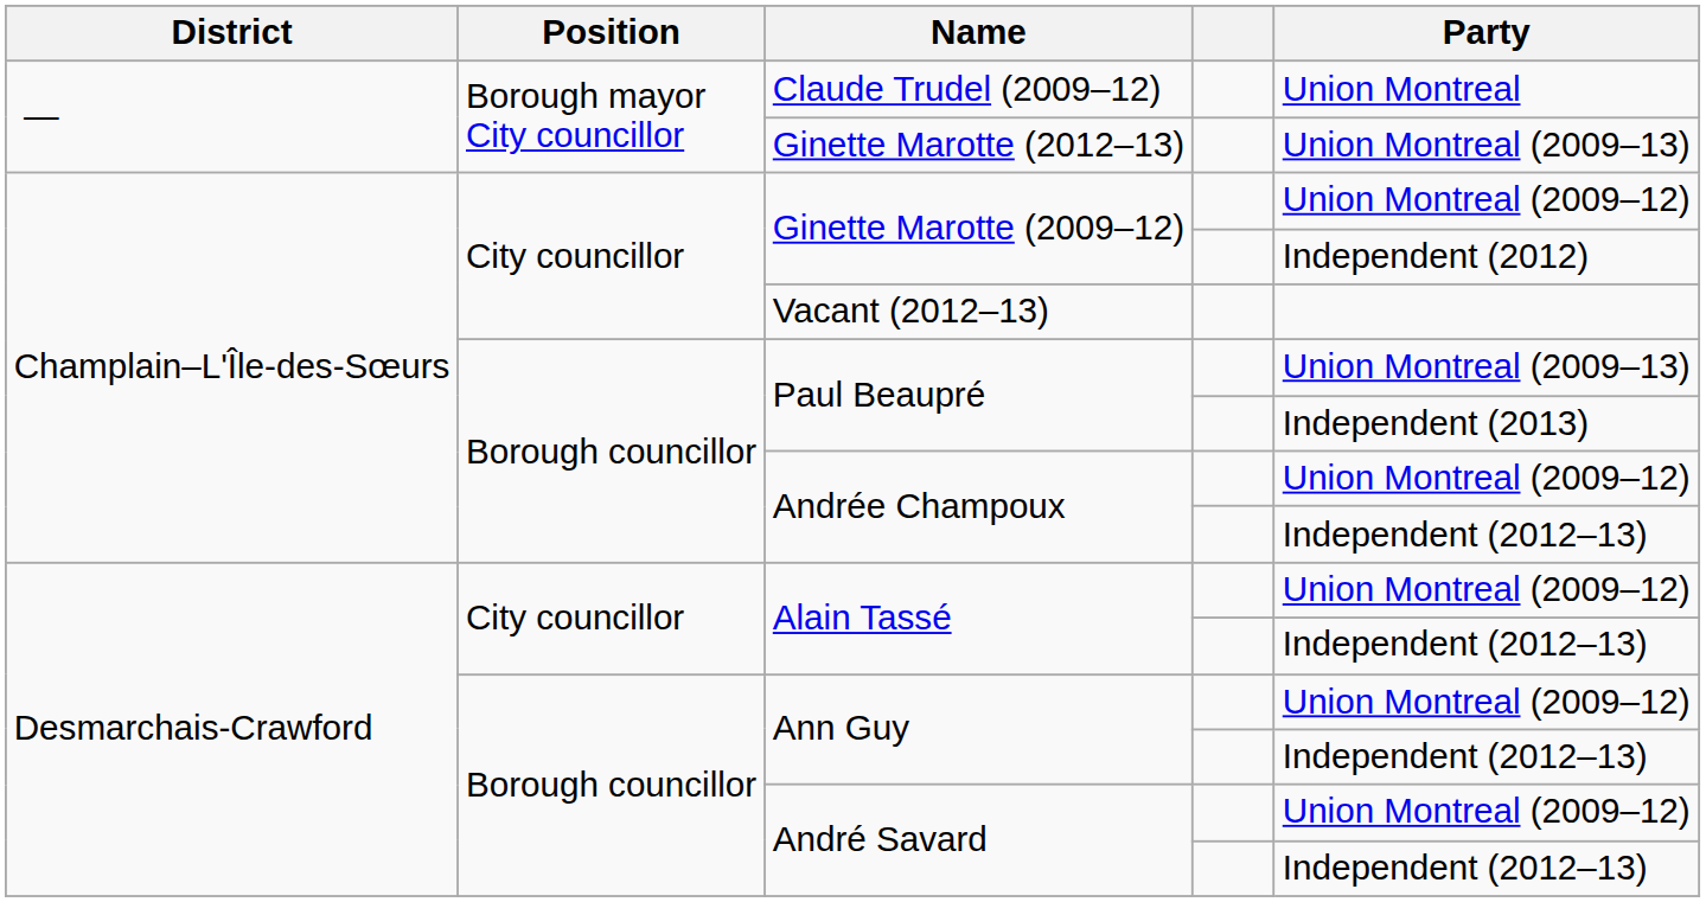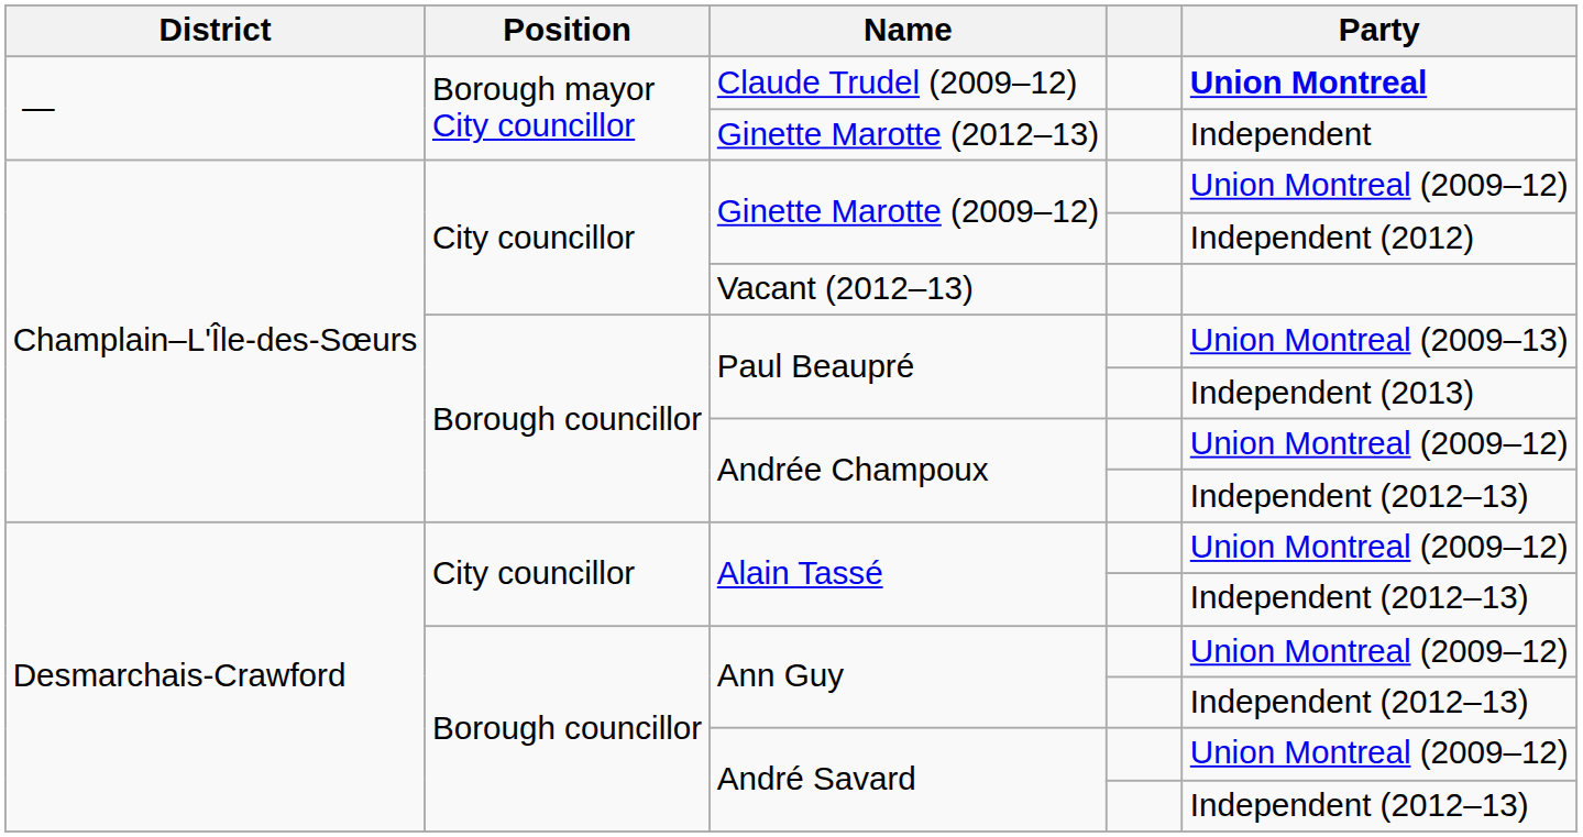 <table class="wikitable" border="1">
 <tr>
 <th>District</th>
 <th>Position</th>
 <th>Name</th>
 <th width="30px"> </th>
 <th>Party</th>
 </tr>
 <tr>
 <td rowspan="2"> —</td>
 <td rowspan="2">Borough mayor<br><a href='#'>City councillor</a></td>
 <td rowspan="1"><a href='#'>Claude Trudel</a> (2009–12)</td>
 <td rowspan="1" > </td>
-<td rowspan="1"><a href='#'>Union Montreal</a></td>
+<td rowspan="1"><strong><a href='#'>Union Montreal</a></strong></td>
 </tr>
 <tr>
 <td rowspan="1"><a href='#'>Ginette Marotte</a> (2012–13)</td>
 <td rowspan="1" > </td>
-<td rowspan=1><a href='#'>Union Montreal</a> (2009–13)</td>
+<td rowspan="1">Independent</td>
 </tr>
 <tr>
 <td rowspan=7>Champlain–L'Île-des-Sœurs</td>
 <td rowspan=3>City councillor</td>
 <td rowspan=2><a href='#'>Ginette Marotte</a> (2009–12)</td>
 <td rowspan=1 > </td>
 <td rowspan=1><a href='#'>Union Montreal</a> (2009–12)</td>
 </tr>
 <tr>
 <td rowspan="1" > </td>
 <td rowspan="1">Independent (2012)</td>
 </tr>
 <tr>
 <td rowspan="1">Vacant (2012–13)</td>
 <td rowspan="1"> </td>
 <td rowspan="1"></td>
 </tr>
 <tr>
 <td rowspan=4>Borough councillor</td>
 <td rowspan=2>Paul Beaupré</td>
 <td rowspan=1 > </td>
 <td rowspan=1><a href='#'>Union Montreal</a> (2009–13)</td>
 </tr>
 <tr>
 <td rowspan=1 > </td>
 <td rowspan=1>Independent (2013)</td>
 </tr>
 <tr>
 <td rowspan=2>Andrée Champoux</td>
 <td rowspan=1 > </td>
 <td rowspan=1><a href='#'>Union Montreal</a> (2009–12)</td>
 </tr>
 <tr>
 <td rowspan=1 > </td>
 <td rowspan=1>Independent (2012–13)</td>
 </tr>
 <tr>
 <td rowspan=6>Desmarchais-Crawford</td>
 <td rowspan=2>City councillor</td>
 <td rowspan=2><a href='#'>Alain Tassé</a></td>
 <td rowspan=1 > </td>
 <td rowspan=1><a href='#'>Union Montreal</a> (2009–12)</td>
 </tr>
 <tr>
 <td rowspan=1 > </td>
 <td rowspan=1>Independent (2012–13)</td>
 </tr>
 <tr>
 <td rowspan=4>Borough councillor</td>
 <td rowspan=2>Ann Guy</td>
 <td rowspan=1 > </td>
 <td rowspan=1><a href='#'>Union Montreal</a> (2009–12)</td>
 </tr>
 <tr>
 <td rowspan=1 > </td>
 <td rowspan=1>Independent (2012–13)</td>
 </tr>
 <tr>
 <td rowspan=2>André Savard</td>
 <td rowspan=1 > </td>
 <td rowspan=1><a href='#'>Union Montreal</a> (2009–12)</td>
 </tr>
 <tr>
 <td rowspan=1 > </td>
 <td rowspan=1>Independent (2012–13)</td>
 </tr>
 </table>
